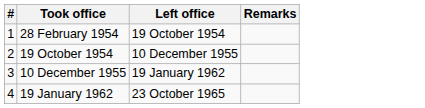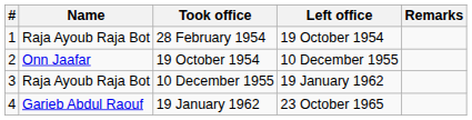 <table class="wikitable">
 <tr>
 <th>#</th>
+<th>Name</th>
 <th>Took office</th>
 <th>Left office</th>
 <th>Remarks</th>
 </tr>
 <tr>
 <td>1</td>
+<td>Raja Ayoub Raja Bot</td>
 <td>28 February 1954</td>
 <td>19 October 1954</td>
 <td></td>
 </tr>
 <tr>
 <td>2</td>
+<td><a href='#'>Onn Jaafar</a></td>
 <td>19 October 1954</td>
 <td>10 December 1955</td>
 <td></td>
 </tr>
 <tr>
 <td>3</td>
+<td>Raja Ayoub Raja Bot</td>
 <td>10 December 1955</td>
 <td>19 January 1962</td>
 <td></td>
 </tr>
 <tr>
 <td>4</td>
+<td><a href='#'>Garieb Abdul Raouf</a></td>
 <td>19 January 1962</td>
 <td>23 October 1965</td>
 <td></td>
 </tr>
 </table>
